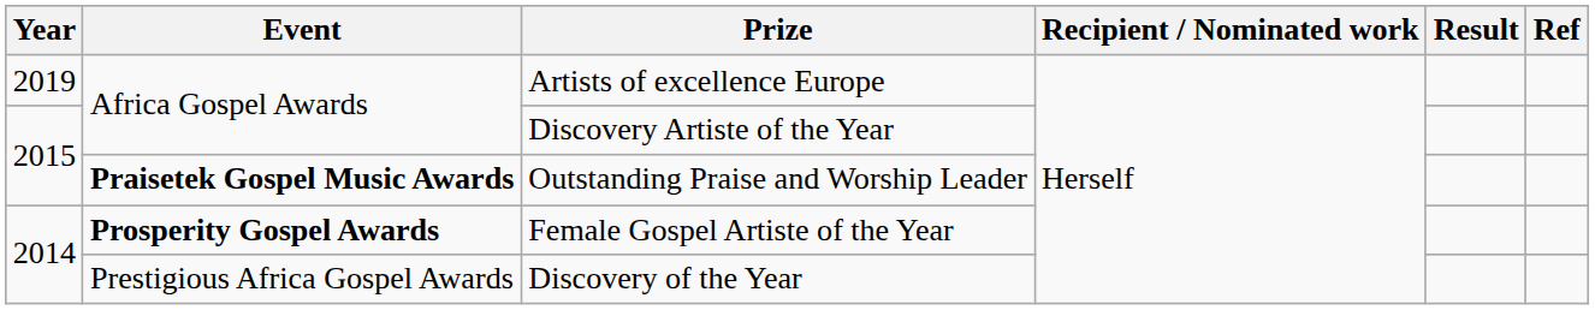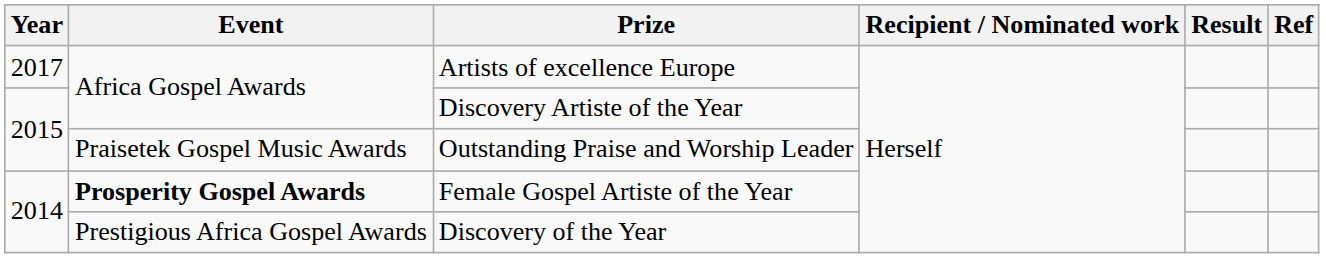 <table class="wikitable">
 <tr>
 <th>Year</th>
 <th>Event</th>
 <th>Prize</th>
 <th>Recipient / Nominated work</th>
 <th>Result</th>
 <th>Ref</th>
 </tr>
 <tr>
-<td>2019</td>
+<td>2017</td>
 <td rowspan="2">Africa Gospel Awards</td>
 <td>Artists of excellence Europe</td>
 <td rowspan="5">Herself</td>
 <td></td>
 <td></td>
 </tr>
 <tr>
 <td rowspan="2">2015</td>
 <td>Discovery Artiste of the Year</td>
 <td></td>
 <td></td>
 </tr>
 <tr>
-<td><strong>Praisetek Gospel Music Awards</strong></td>
+<td>Praisetek Gospel Music Awards</td>
 <td>Outstanding Praise and Worship Leader</td>
 <td></td>
 <td></td>
 </tr>
 <tr>
 <td rowspan="2">2014</td>
 <td><strong>Prosperity Gospel Awards</strong></td>
 <td>Female Gospel Artiste of the Year</td>
 <td></td>
 <td></td>
 </tr>
 <tr>
 <td>Prestigious Africa Gospel Awards</td>
 <td>Discovery of the Year</td>
 <td></td>
 <td></td>
 </tr>
 </table>
